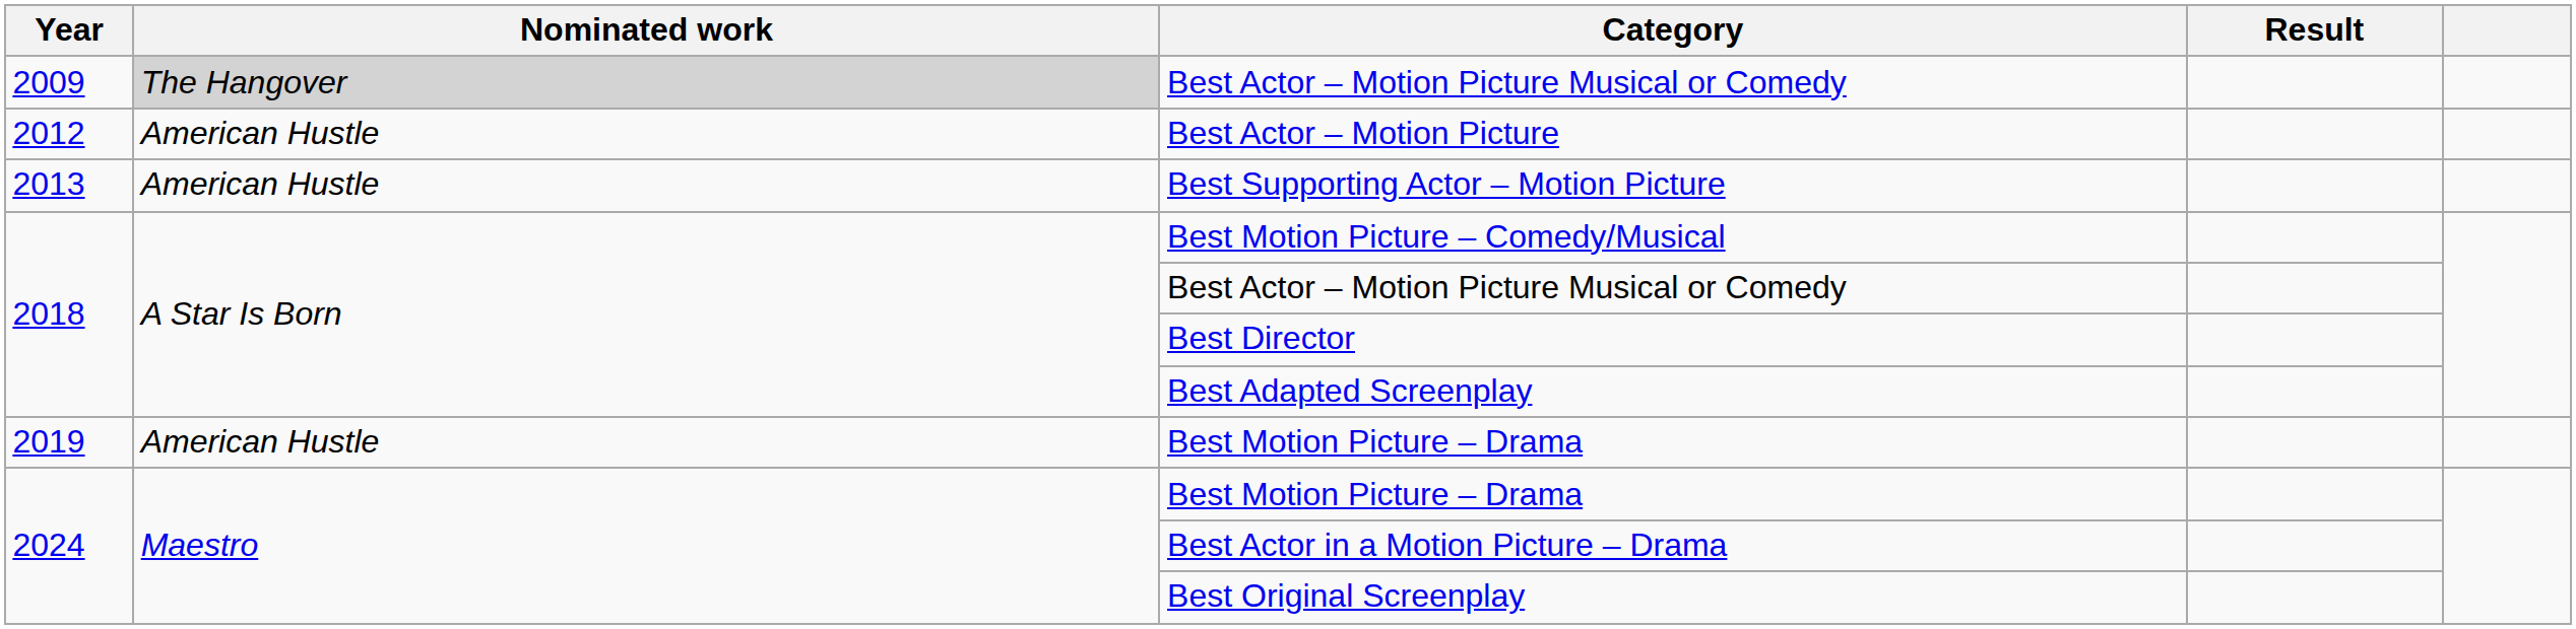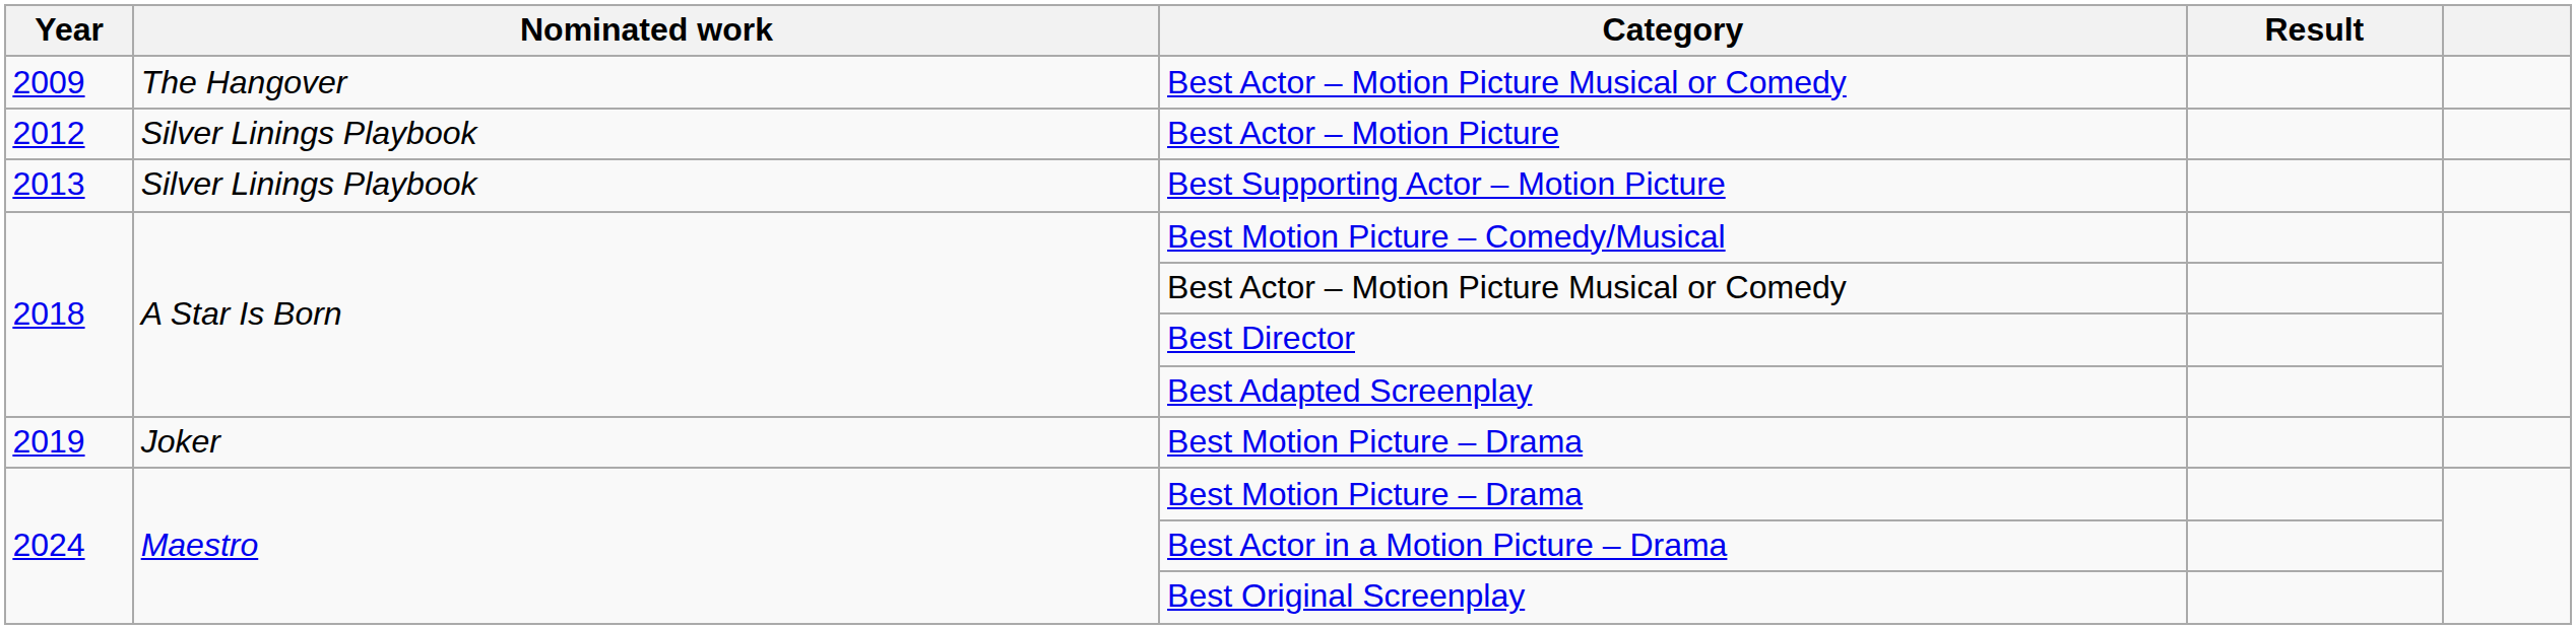 <table class="wikitable" style="width:100%;">
 <tr>
 <th width=5%>Year</th>
 <th style="width:40%;">Nominated work</th>
 <th style="width:40%;">Category</th>
 <th style="width:10%;">Result</th>
 <th width=5%></th>
 </tr>
 <tr>
 <td><a href='#'>2009</a></td>
-<td style="background: lightgrey;"><em>The Hangover</em></td>
+<td><em>The Hangover</em></td>
 <td><a href='#'>Best Actor – Motion Picture Musical or Comedy</a></td>
 <td></td>
 <td style="text-align:center;"></td>
 </tr>
 <tr>
 <td><a href='#'>2012</a></td>
-<td><em>American Hustle</em></td>
+<td><em>Silver Linings Playbook</em></td>
 <td><a href='#'>Best Actor – Motion Picture</a></td>
 <td></td>
 <td style="text-align:center;"></td>
 </tr>
 <tr>
 <td><a href='#'>2013</a></td>
-<td><em>American Hustle</em></td>
+<td><em>Silver Linings Playbook</em></td>
 <td><a href='#'>Best Supporting Actor – Motion Picture</a></td>
 <td></td>
 <td style="text-align:center;"></td>
 </tr>
 <tr>
 <td rowspan="4"><a href='#'>2018</a></td>
 <td rowspan="4"><em>A Star Is Born</em></td>
 <td><a href='#'>Best Motion Picture – Comedy/Musical</a></td>
 <td></td>
 <td style="text-align:center;" rowspan="4"></td>
 </tr>
 <tr>
 <td>Best Actor – Motion Picture Musical or Comedy</td>
 <td></td>
 </tr>
 <tr>
 <td><a href='#'>Best Director</a></td>
 <td></td>
 </tr>
 <tr>
 <td><a href='#'>Best Adapted Screenplay</a></td>
 <td></td>
 </tr>
 <tr>
 <td><a href='#'>2019</a></td>
-<td><em>American Hustle</em></td>
+<td><em>Joker</em></td>
 <td><a href='#'>Best Motion Picture – Drama</a></td>
 <td></td>
 <td style="text-align:center;"></td>
 </tr>
 <tr>
 <td rowspan="3"><a href='#'>2024</a></td>
 <td rowspan="3"><em><a href='#'>Maestro</a></em></td>
 <td><a href='#'>Best Motion Picture – Drama</a></td>
 <td></td>
 <td style="text-align:center;" rowspan="3"></td>
 </tr>
 <tr>
 <td><a href='#'>Best Actor in a Motion Picture – Drama</a></td>
 <td></td>
 </tr>
 <tr>
 <td><a href='#'>Best Original Screenplay</a></td>
 <td></td>
 </tr>
 </table>
